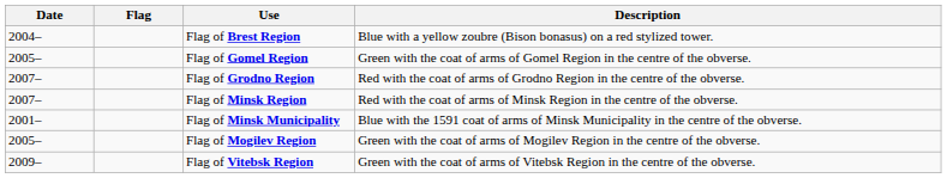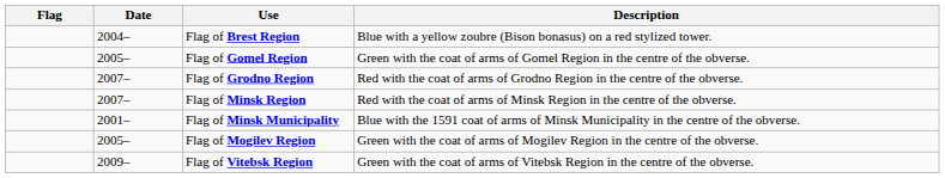 <table class="wikitable">
 <tr>
+<th style="width:100px;">Flag</th>
 <th style="width:100px;">Date</th>
-<th style="width:100px;">Flag</th>
 <th style="width:200px;">Use</th>
 <th style="width:700px;">Description</th>
 </tr>
 <tr>
+<td></td>
 <td>2004–</td>
-<td></td>
 <td>Flag of <strong><a href='#'>Brest Region</a></strong></td>
 <td>Blue with a yellow zoubre (Bison bonasus) on a red stylized tower.</td>
 </tr>
 <tr>
+<td></td>
 <td>2005–</td>
-<td></td>
 <td>Flag of <strong><a href='#'>Gomel Region</a></strong></td>
 <td>Green with the coat of arms of Gomel Region in the centre of the obverse.</td>
 </tr>
 <tr>
+<td></td>
 <td>2007–</td>
-<td></td>
 <td>Flag of <strong><a href='#'>Grodno Region</a></strong></td>
 <td>Red with the coat of arms of Grodno Region in the centre of the obverse.</td>
 </tr>
 <tr>
+<td></td>
 <td>2007–</td>
-<td></td>
 <td>Flag of <strong><a href='#'>Minsk Region</a></strong></td>
 <td>Red with the coat of arms of Minsk Region in the centre of the obverse.</td>
 </tr>
 <tr>
+<td></td>
 <td>2001–</td>
-<td></td>
 <td>Flag of <strong><a href='#'>Minsk Municipality</a></strong></td>
 <td>Blue with the 1591 coat of arms of Minsk Municipality in the centre of the obverse.</td>
 </tr>
 <tr>
+<td></td>
 <td>2005–</td>
-<td></td>
 <td>Flag of <strong><a href='#'>Mogilev Region</a></strong></td>
 <td>Green with the coat of arms of Mogilev Region in the centre of the obverse.</td>
 </tr>
 <tr>
+<td></td>
 <td>2009–</td>
-<td></td>
 <td>Flag of <strong><a href='#'>Vitebsk Region</a></strong></td>
 <td>Green with the coat of arms of Vitebsk Region in the centre of the obverse.</td>
 </tr>
 </table>
